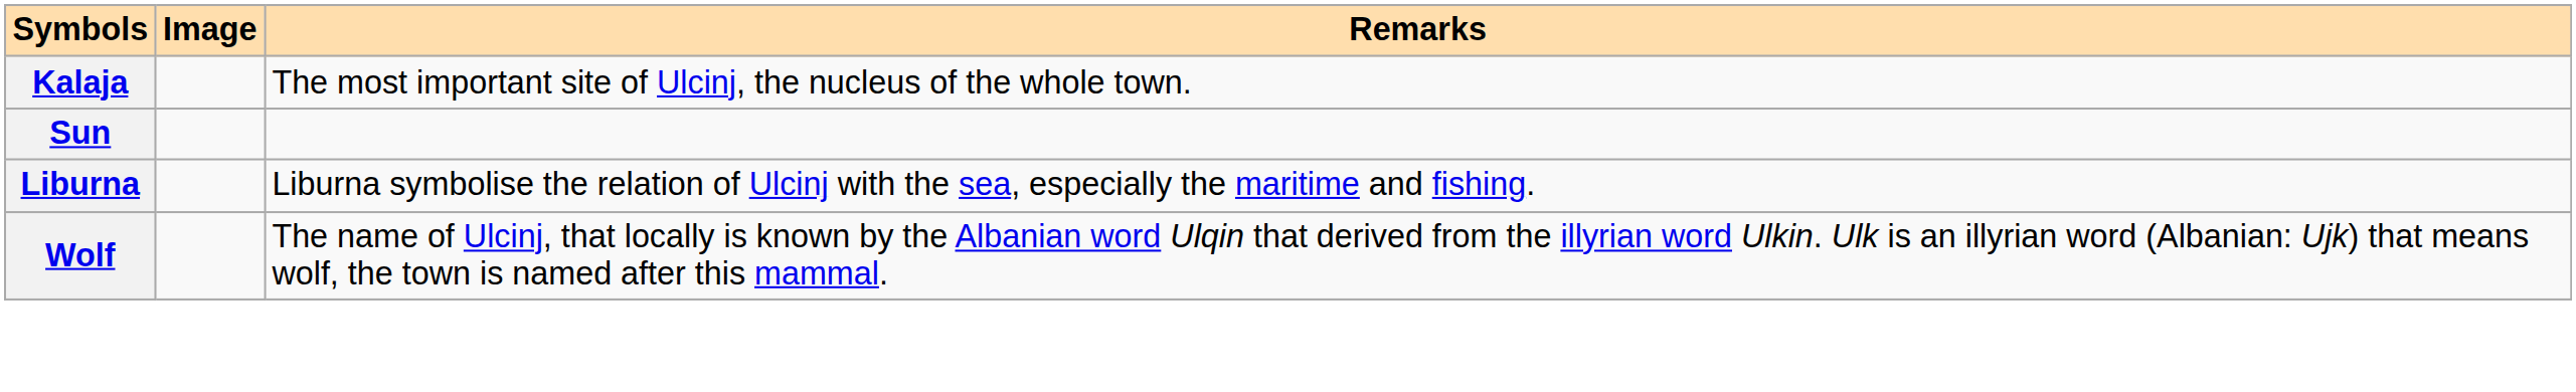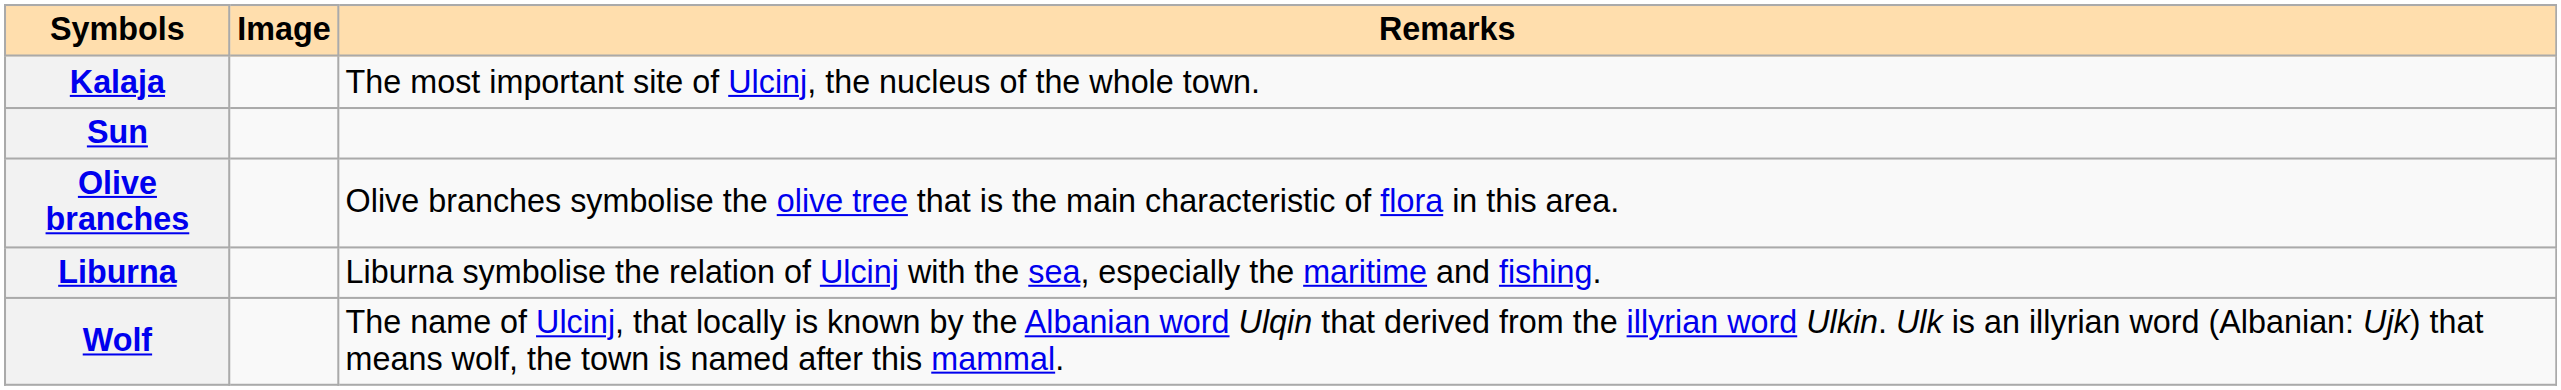 <table style="margin:auto;"  class="wikitable">
 <tr>
 <th style=background:#FFDEAD;>Symbols</th>
 <th style=background:#FFDEAD;>Image</th>
 <th style=background:#FFDEAD;>Remarks</th>
 </tr>
 <tr>
 <th><strong><a href='#'>Kalaja</a></strong></th>
 <td></td>
 <td>The most important site of <a href='#'>Ulcinj</a>, the nucleus of the whole town.</td>
 </tr>
 <tr>
 <th><strong><a href='#'>Sun</a></strong></th>
 <td></td>
 <td></td>
 </tr>
 <tr>
+<th><strong><a href='#'>Olive branches</a></strong></th>
+<td></td>
+<td>Olive branches symbolise the <a href='#'>olive tree</a> that is the main characteristic of <a href='#'>flora</a> in this area.</td>
+</tr>
+<tr>
 <th><strong><a href='#'>Liburna</a></strong></th>
 <td></td>
 <td>Liburna symbolise the relation of <a href='#'>Ulcinj</a> with the <a href='#'>sea</a>, especially the <a href='#'>maritime</a> and <a href='#'>fishing</a>.</td>
 </tr>
 <tr>
 <th><strong><a href='#'>Wolf</a></strong></th>
 <td></td>
 <td>The name of <a href='#'>Ulcinj</a>, that locally is known by the <a href='#'>Albanian word</a> <em>Ulqin</em> that derived from the <a href='#'>illyrian word</a> <em>Ulkin</em>. <em>Ulk</em> is an illyrian word (Albanian: <em>Ujk</em>) that means wolf, the town is named after this <a href='#'>mammal</a>.</td>
 </tr>
 </table>
